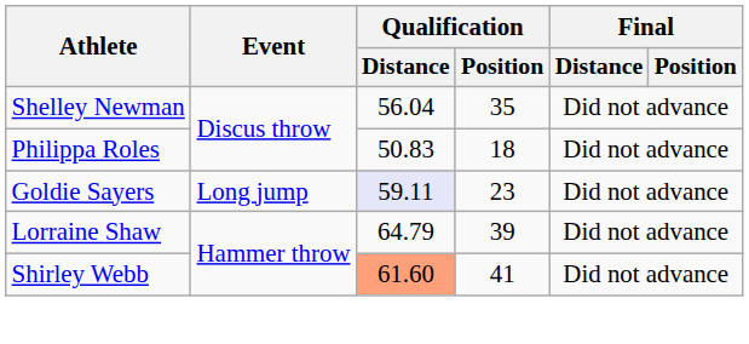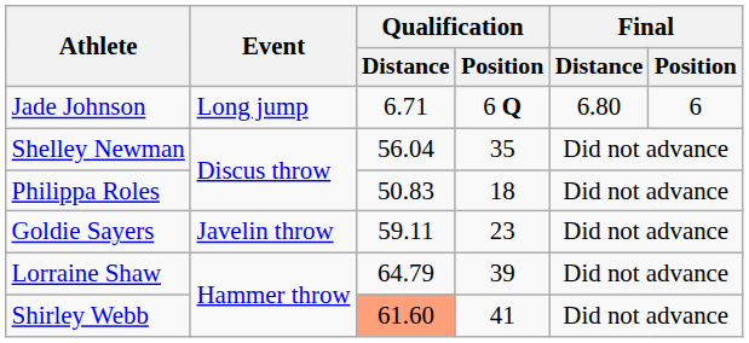 <table class=wikitable style="font-size:90%">
 <tr>
 <th rowspan="2">Athlete</th>
 <th rowspan="2">Event</th>
 <th colspan="2">Qualification</th>
 <th colspan="2">Final</th>
 </tr>
 <tr style="font-size:95%">
 <th>Distance</th>
 <th>Position</th>
 <th>Distance</th>
 <th>Position</th>
+</tr>
+<tr align=center>
+<td align=left><a href='#'>Jade Johnson</a></td>
+<td align=left><a href='#'>Long jump</a></td>
+<td>6.71</td>
+<td>6 <strong>Q</strong></td>
+<td>6.80</td>
+<td>6</td>
 </tr>
 <tr align=center>
 <td align=left><a href='#'>Shelley Newman</a></td>
 <td align=left rowspan=2><a href='#'>Discus throw</a></td>
 <td>56.04</td>
 <td>35</td>
 <td colspan=2>Did not advance</td>
 </tr>
 <tr align=center>
 <td align=left><a href='#'>Philippa Roles</a></td>
 <td>50.83</td>
 <td>18</td>
 <td colspan=2>Did not advance</td>
 </tr>
 <tr align=center>
 <td align=left><a href='#'>Goldie Sayers</a></td>
-<td align=left><a href='#'>Long jump</a></td>
-<td style="background: lavender;">59.11</td>
+<td align=left><a href='#'>Javelin throw</a></td>
+<td>59.11</td>
 <td>23</td>
 <td colspan=2>Did not advance</td>
 </tr>
 <tr align=center>
 <td align=left><a href='#'>Lorraine Shaw</a></td>
 <td align=left rowspan=2><a href='#'>Hammer throw</a></td>
 <td>64.79</td>
 <td>39</td>
 <td colspan=2>Did not advance</td>
 </tr>
 <tr align=center>
 <td align=left><a href='#'>Shirley Webb</a></td>
 <td style="background: lightsalmon;">61.60</td>
 <td>41</td>
 <td colspan=2>Did not advance</td>
 </tr>
 </table>
